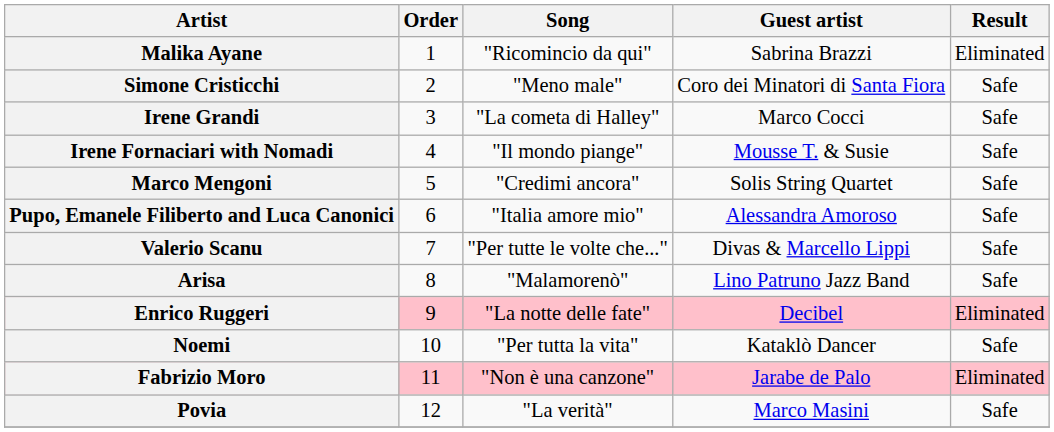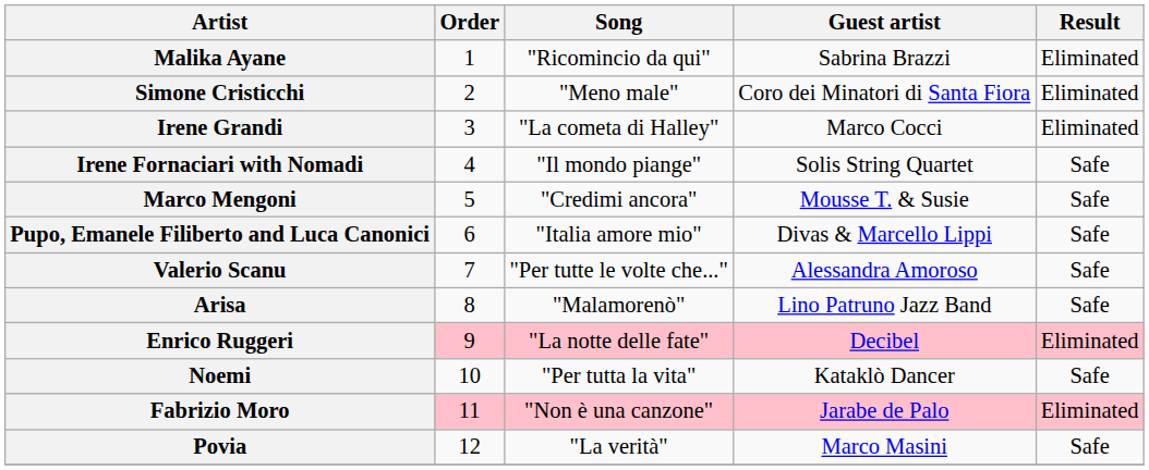 <table class="sortable wikitable plainrowheaders" style="text-align:center;">
 <tr>
 <th>Artist</th>
 <th>Order</th>
 <th>Song</th>
 <th>Guest artist</th>
 <th>Result</th>
 </tr>
 <tr>
 <th scope="row">Malika Ayane</th>
 <td>1</td>
 <td>"Ricomincio da qui"</td>
 <td>Sabrina Brazzi</td>
 <td>Eliminated</td>
 </tr>
 <tr>
 <th scope="row">Simone Cristicchi</th>
 <td>2</td>
 <td>"Meno male"</td>
 <td>Coro dei Minatori di <a href='#'>Santa Fiora</a></td>
-<td>Safe</td>
+<td>Eliminated</td>
 </tr>
 <tr>
 <th scope="row">Irene Grandi</th>
 <td>3</td>
 <td>"La cometa di Halley"</td>
 <td>Marco Cocci</td>
-<td>Safe</td>
+<td>Eliminated</td>
 </tr>
 <tr>
 <th scope="row">Irene Fornaciari with Nomadi</th>
 <td>4</td>
 <td>"Il mondo piange"</td>
-<td><a href='#'>Mousse T.</a> & Susie</td>
+<td>Solis String Quartet</td>
 <td>Safe</td>
 </tr>
 <tr>
 <th scope="row">Marco Mengoni</th>
 <td>5</td>
 <td>"Credimi ancora"</td>
-<td>Solis String Quartet</td>
+<td><a href='#'>Mousse T.</a> & Susie</td>
 <td>Safe</td>
 </tr>
 <tr>
 <th scope="row">Pupo, Emanele Filiberto and Luca Canonici</th>
 <td>6</td>
 <td>"Italia amore mio"</td>
-<td><a href='#'>Alessandra Amoroso</a></td>
+<td>Divas & <a href='#'>Marcello Lippi</a></td>
 <td>Safe</td>
 </tr>
 <tr>
 <th scope="row">Valerio Scanu</th>
 <td>7</td>
 <td>"Per tutte le volte che..."</td>
-<td>Divas & <a href='#'>Marcello Lippi</a></td>
+<td><a href='#'>Alessandra Amoroso</a></td>
 <td>Safe</td>
 </tr>
 <tr>
 <th scope="row">Arisa</th>
 <td>8</td>
 <td>"Malamorenò"</td>
 <td><a href='#'>Lino Patruno</a> Jazz Band</td>
 <td>Safe</td>
 </tr>
 <tr style="background:pink;">
 <th scope="row">Enrico Ruggeri</th>
 <td>9</td>
 <td>"La notte delle fate"</td>
 <td><a href='#'>Decibel</a></td>
 <td>Eliminated</td>
 </tr>
 <tr>
 <th scope="row">Noemi</th>
 <td>10</td>
 <td>"Per tutta la vita"</td>
 <td>Kataklò Dancer</td>
 <td>Safe</td>
 </tr>
 <tr style="background:pink;">
 <th scope="row">Fabrizio Moro</th>
 <td>11</td>
 <td>"Non è una canzone"</td>
 <td><a href='#'>Jarabe de Palo</a></td>
 <td>Eliminated</td>
 </tr>
 <tr>
 <th scope="row">Povia</th>
 <td>12</td>
 <td>"La verità"</td>
 <td><a href='#'>Marco Masini</a></td>
 <td>Safe</td>
 </tr>
 <tr>
 </tr>
 </table>
